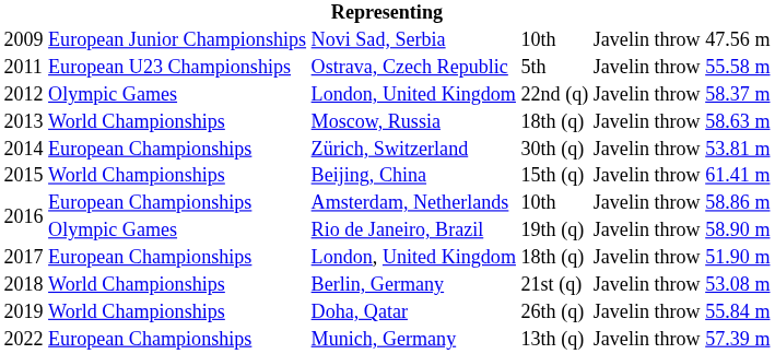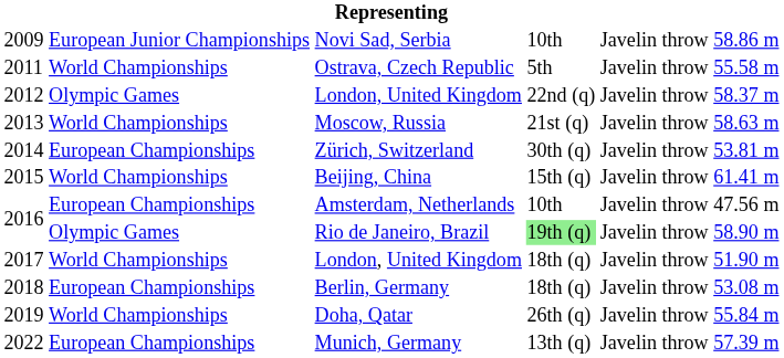 <table>
 <tr>
 <th colspan="6">Representing </th>
 </tr>
 <tr>
 <td>2009</td>
 <td><a href='#'>European Junior Championships</a></td>
 <td><a href='#'>Novi Sad, Serbia</a></td>
 <td>10th</td>
 <td>Javelin throw</td>
-<td>47.56 m</td>
+<td><a href='#'>58.86 m</a></td>
 </tr>
 <tr>
 <td>2011</td>
-<td><a href='#'>European U23 Championships</a></td>
+<td><a href='#'>World Championships</a></td>
 <td><a href='#'>Ostrava, Czech Republic</a></td>
 <td>5th</td>
 <td>Javelin throw</td>
 <td><a href='#'>55.58 m</a></td>
 </tr>
 <tr>
 <td>2012</td>
 <td><a href='#'>Olympic Games</a></td>
 <td><a href='#'>London, United Kingdom</a></td>
 <td>22nd (q)</td>
 <td>Javelin throw</td>
 <td><a href='#'>58.37 m</a></td>
 </tr>
 <tr>
 <td>2013</td>
 <td><a href='#'>World Championships</a></td>
 <td><a href='#'>Moscow, Russia</a></td>
-<td>18th (q)</td>
+<td>21st (q)</td>
 <td>Javelin throw</td>
 <td><a href='#'>58.63 m</a></td>
 </tr>
 <tr>
 <td>2014</td>
 <td><a href='#'>European Championships</a></td>
 <td><a href='#'>Zürich, Switzerland</a></td>
 <td>30th (q)</td>
 <td>Javelin throw</td>
 <td><a href='#'>53.81 m</a></td>
 </tr>
 <tr>
 <td>2015</td>
 <td><a href='#'>World Championships</a></td>
 <td><a href='#'>Beijing, China</a></td>
 <td>15th (q)</td>
 <td>Javelin throw</td>
 <td><a href='#'>61.41 m</a></td>
 </tr>
 <tr>
 <td rowspan=2>2016</td>
 <td><a href='#'>European Championships</a></td>
 <td><a href='#'>Amsterdam, Netherlands</a></td>
 <td>10th</td>
 <td>Javelin throw</td>
-<td><a href='#'>58.86 m</a></td>
+<td>47.56 m</td>
 </tr>
 <tr>
 <td><a href='#'>Olympic Games</a></td>
 <td><a href='#'>Rio de Janeiro, Brazil</a></td>
-<td>19th (q)</td>
+<td style="background: lightgreen;">19th (q)</td>
 <td>Javelin throw</td>
 <td><a href='#'>58.90 m</a></td>
 </tr>
 <tr>
 <td>2017</td>
-<td><a href='#'>European Championships</a></td>
+<td><a href='#'>World Championships</a></td>
 <td><a href='#'>London</a>, <a href='#'>United Kingdom</a></td>
 <td>18th (q)</td>
 <td>Javelin throw</td>
 <td><a href='#'>51.90 m</a></td>
 </tr>
 <tr>
 <td>2018</td>
-<td><a href='#'>World Championships</a></td>
+<td><a href='#'>European Championships</a></td>
 <td><a href='#'>Berlin, Germany</a></td>
-<td>21st (q)</td>
+<td>18th (q)</td>
 <td>Javelin throw</td>
 <td><a href='#'>53.08 m</a></td>
 </tr>
 <tr>
 <td>2019</td>
 <td><a href='#'>World Championships</a></td>
 <td><a href='#'>Doha, Qatar</a></td>
 <td>26th (q)</td>
 <td>Javelin throw</td>
 <td><a href='#'>55.84 m</a></td>
 </tr>
 <tr>
 <td>2022</td>
 <td><a href='#'>European Championships</a></td>
 <td><a href='#'>Munich, Germany</a></td>
 <td>13th (q)</td>
 <td>Javelin throw</td>
 <td><a href='#'>57.39 m</a></td>
 </tr>
 </table>
